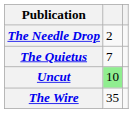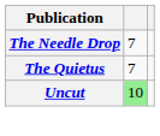 <table class="wikitable sortable plainrowheaders">
 <tr>
 <th scope="col">Publication</th>
 <th scope="col"></th>
 <th scope="col"></th>
 </tr>
 <tr>
 <th scope="row"><em><a href='#'>The Needle Drop</a></em></th>
-<td>2</td>
+<td>7</td>
 <td></td>
 </tr>
 <tr>
 <th scope="row"><em><a href='#'>The Quietus</a></em></th>
 <td>7</td>
 <td></td>
 </tr>
 <tr>
 <th scope="row"><em><a href='#'>Uncut</a></em></th>
 <td style="background: lightgreen;">10</td>
 <td></td>
 </tr>
-<tr>
-<th scope="row"><em><a href='#'>The Wire</a></em></th>
-<td>35</td>
-<td></td>
-</tr>
 </table>
